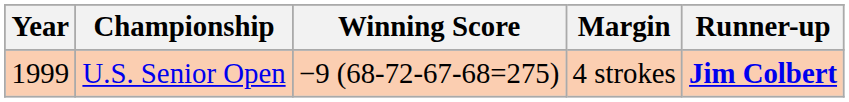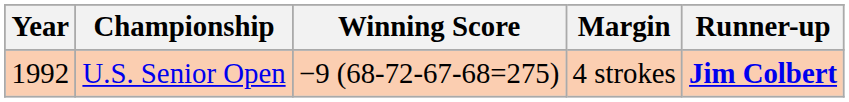 <table class="wikitable">
 <tr>
 <th>Year</th>
 <th>Championship</th>
 <th>Winning Score</th>
 <th>Margin</th>
 <th>Runner-up</th>
 </tr>
 <tr style="background:#FBCEB1;">
-<td>1999</td>
+<td>1992</td>
 <td><a href='#'>U.S. Senior Open</a></td>
 <td>−9 (68-72-67-68=275)</td>
 <td>4 strokes</td>
 <td><strong> <a href='#'>Jim Colbert</a></strong></td>
 </tr>
 </table>
